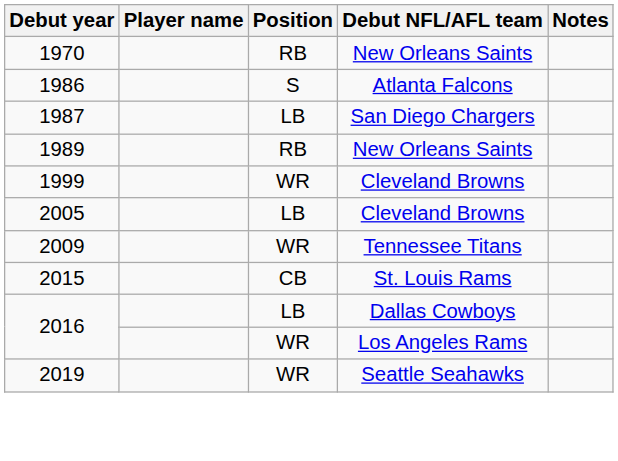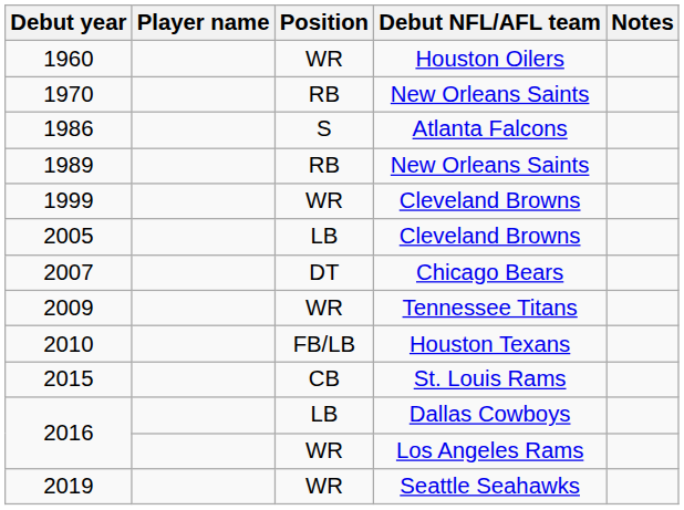 <table class="wikitable sortable" style="text-align: center;">
 <tr>
 <th>Debut year</th>
 <th>Player name</th>
 <th>Position</th>
 <th>Debut NFL/AFL team</th>
 <th>Notes</th>
+</tr>
+<tr>
+<td align="center">1960</td>
+<td align="center"></td>
+<td align="center">WR</td>
+<td align="center"><a href='#'>Houston Oilers</a></td>
+<td align="center"></td>
 </tr>
 <tr>
 <td align="center">1970</td>
 <td align="center"></td>
 <td align="center">RB</td>
 <td align="center"><a href='#'>New Orleans Saints</a></td>
 <td align="center"></td>
 </tr>
 <tr>
 <td align="center">1986</td>
 <td align="center"></td>
 <td align="center">S</td>
 <td align="center"><a href='#'>Atlanta Falcons</a></td>
-<td align="center"></td>
-</tr>
-<tr>
-<td align="center">1987</td>
-<td align="center"></td>
-<td align="center">LB</td>
-<td align="center"><a href='#'>San Diego Chargers</a></td>
 <td align="center"></td>
 </tr>
 <tr>
 <td align="center">1989</td>
 <td align="center"></td>
 <td align="center">RB</td>
 <td align="center"><a href='#'>New Orleans Saints</a></td>
 <td align="center"></td>
 </tr>
 <tr>
 <td align="center">1999</td>
 <td align="center"></td>
 <td align="center">WR</td>
 <td align="center"><a href='#'>Cleveland Browns</a></td>
 <td align="center"></td>
 </tr>
 <tr>
 <td align="center">2005</td>
 <td align="center"></td>
 <td align="center">LB</td>
 <td align="center"><a href='#'>Cleveland Browns</a></td>
 <td align="center"></td>
 </tr>
 <tr>
+<td align="center">2007</td>
+<td align="center"></td>
+<td align="center">DT</td>
+<td align="center"><a href='#'>Chicago Bears</a></td>
+<td align="center"></td>
+</tr>
+<tr>
 <td align="center">2009</td>
 <td align="center"></td>
 <td align="center">WR</td>
 <td align="center"><a href='#'>Tennessee Titans</a></td>
+<td align="center"></td>
+</tr>
+<tr>
+<td align="center">2010</td>
+<td align="center"></td>
+<td align="center">FB/LB</td>
+<td align="center"><a href='#'>Houston Texans</a></td>
 <td align="center"></td>
 </tr>
 <tr>
 <td align="center">2015</td>
 <td align="center"></td>
 <td align="center">CB</td>
 <td align="center"><a href='#'>St. Louis Rams</a></td>
 <td align="center"></td>
 </tr>
 <tr>
 <td rowspan="2">2016</td>
 <td align="center"></td>
 <td align="center">LB</td>
 <td align="center"><a href='#'>Dallas Cowboys</a></td>
 <td align="center"></td>
 </tr>
 <tr>
 <td align="center"></td>
 <td align="center">WR</td>
 <td align="center"><a href='#'>Los Angeles Rams</a></td>
 <td align="center"></td>
 </tr>
 <tr>
 <td align="center">2019</td>
 <td align="center"></td>
 <td align="center">WR</td>
 <td align="center"><a href='#'>Seattle Seahawks</a></td>
 <td align="center"></td>
 </tr>
 </table>
